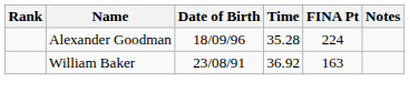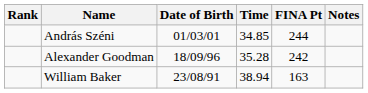 <table class="wikitable sortable" style="text-align:center">
 <tr>
 <th>Rank</th>
 <th>Name</th>
 <th>Date of Birth</th>
 <th>Time</th>
 <th>FINA Pt</th>
 <th>Notes</th>
 </tr>
 <tr>
 <td></td>
+<td align=left> András Széni</td>
+<td>01/03/01</td>
+<td>34.85</td>
+<td>244</td>
+<td></td>
+</tr>
+<tr>
+<td></td>
 <td align=left> Alexander Goodman</td>
 <td>18/09/96</td>
 <td>35.28</td>
-<td>224</td>
+<td>242</td>
 <td></td>
 </tr>
 <tr>
 <td></td>
 <td align=left> William Baker</td>
 <td>23/08/91</td>
-<td>36.92</td>
+<td>38.94</td>
 <td>163</td>
 <td></td>
 </tr>
 </table>
